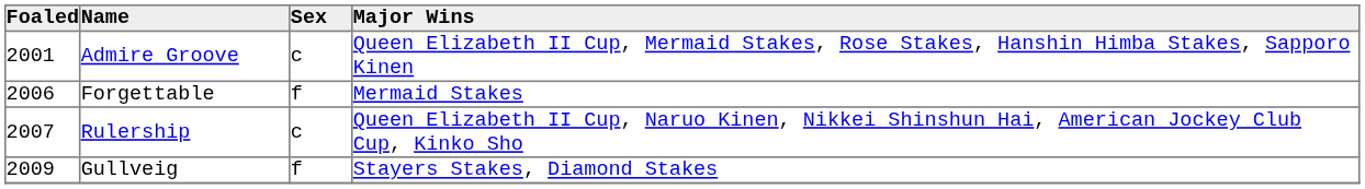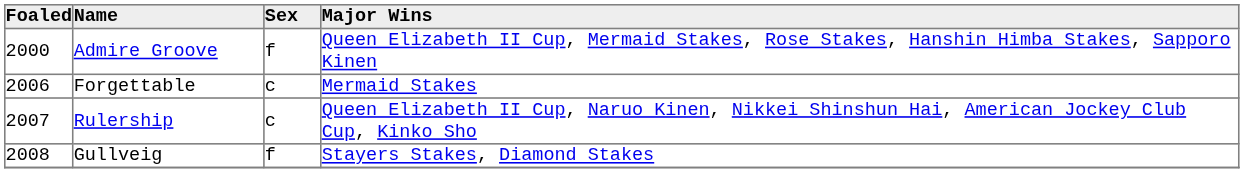 <table border="1" cellpadding="0" style="border-collapse: collapse; font-size:90%">
 <tr style="background:#eee;">
 <td style="width:35px;"><strong>Foaled</strong></td>
 <td style="width:120px;"><strong>Name</strong></td>
 <td style="width:35px;"><strong>Sex</strong></td>
 <td style="width:580px;"><strong>Major Wins</strong></td>
 </tr>
 <tr>
-<td>2001</td>
+<td>2000</td>
 <td><a href='#'>Admire Groove</a></td>
-<td>c</td>
+<td>f</td>
 <td><a href='#'> Queen Elizabeth II Cup</a>, <a href='#'> Mermaid Stakes</a>, <a href='#'>Rose Stakes</a>, <a href='#'>Hanshin Himba Stakes</a>, <a href='#'>Sapporo Kinen</a></td>
 </tr>
 <tr>
 <td>2006</td>
 <td>Forgettable</td>
-<td>f</td>
+<td>c</td>
 <td><a href='#'> Mermaid Stakes</a></td>
 </tr>
 <tr>
 <td>2007</td>
 <td><a href='#'>Rulership</a></td>
 <td>c</td>
 <td><a href='#'>Queen Elizabeth II Cup</a>, <a href='#'>Naruo Kinen</a>, <a href='#'>Nikkei Shinshun Hai</a>, <a href='#'>American Jockey Club Cup</a>, <a href='#'>Kinko Sho</a></td>
 </tr>
 <tr>
-<td>2009</td>
+<td>2008</td>
 <td>Gullveig</td>
 <td>f</td>
 <td><a href='#'>Stayers Stakes</a>, <a href='#'>Diamond Stakes</a></td>
 </tr>
 <tr>
 </tr>
 </table>
